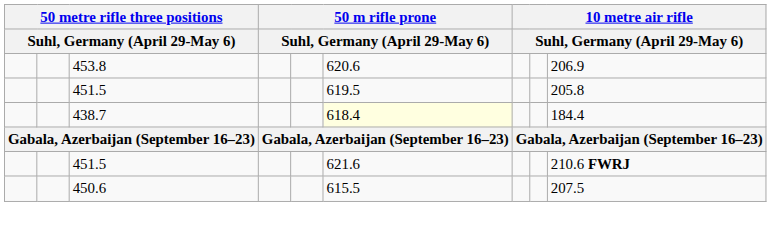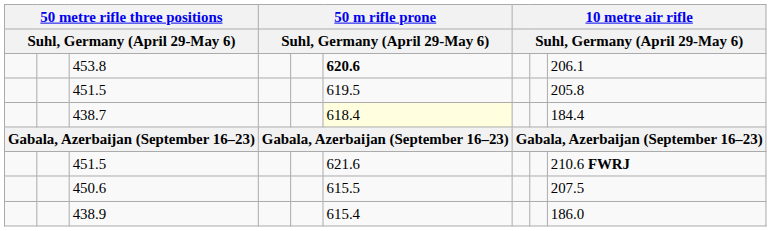 <table class="wikitable" style="font-size: 95%">
 <tr>
 <th colspan="3"><a href='#'>50 metre rifle three positions</a></th>
 <th colspan="3"><a href='#'>50 m rifle prone</a></th>
 <th colspan="3"><a href='#'>10 metre air rifle</a></th>
 </tr>
 <tr>
 <th colspan="3">Suhl, Germany (April 29-May 6)</th>
 <th colspan="3">Suhl, Germany (April 29-May 6)</th>
 <th colspan="3">Suhl, Germany (April 29-May 6)</th>
 </tr>
 <tr>
 <td></td>
 <td></td>
 <td>453.8</td>
 <td></td>
 <td></td>
-<td>620.6</td>
+<td><strong>620.6</strong></td>
 <td></td>
 <td></td>
-<td>206.9</td>
+<td>206.1</td>
 </tr>
 <tr>
 <td></td>
 <td></td>
 <td>451.5</td>
 <td></td>
 <td></td>
 <td>619.5</td>
 <td></td>
 <td></td>
 <td>205.8</td>
 </tr>
 <tr>
 <td></td>
 <td></td>
 <td>438.7</td>
 <td></td>
 <td></td>
 <td style="background: lightyellow;">618.4</td>
 <td></td>
 <td></td>
 <td>184.4</td>
 </tr>
 <tr>
 <th colspan="3">Gabala, Azerbaijan (September 16–23)</th>
 <th colspan="3">Gabala, Azerbaijan (September 16–23)</th>
 <th colspan="3">Gabala, Azerbaijan (September 16–23)</th>
 </tr>
 <tr>
 <td></td>
 <td></td>
 <td>451.5</td>
 <td></td>
 <td></td>
 <td>621.6</td>
 <td></td>
 <td></td>
 <td>210.6 <strong>FWRJ</strong></td>
 </tr>
 <tr>
 <td></td>
 <td></td>
 <td>450.6</td>
 <td></td>
 <td></td>
 <td>615.5</td>
 <td></td>
 <td></td>
 <td>207.5</td>
 </tr>
+<tr>
+<td></td>
+<td></td>
+<td>438.9</td>
+<td></td>
+<td></td>
+<td>615.4</td>
+<td></td>
+<td></td>
+<td>186.0</td>
+</tr>
 </table>
